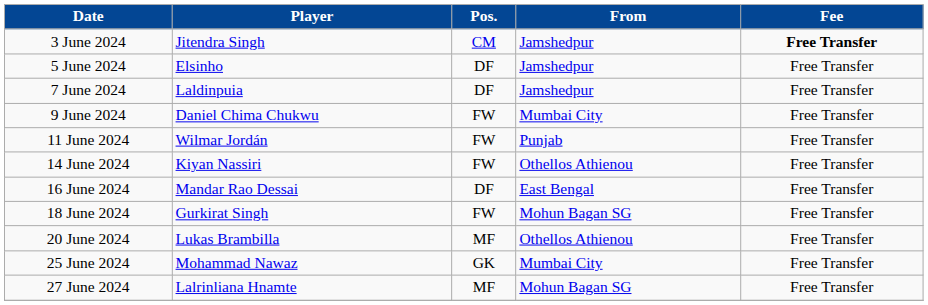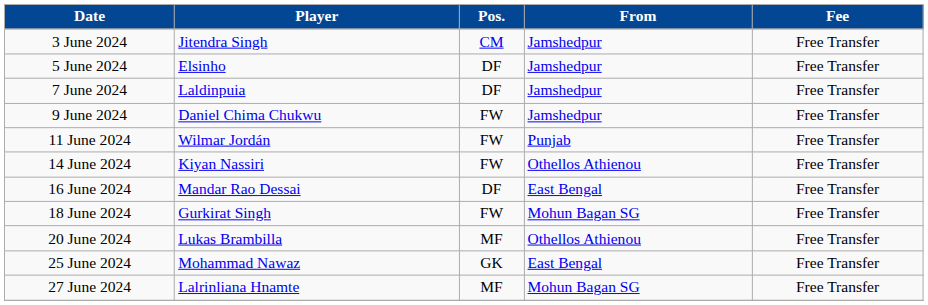 <table class="wikitable plainrowheaders sortable" style="text-align:center;width:75%;">
 <tr>
 <th scope="col" style="background-color:#034694;color:#FFFFFF">Date</th>
 <th scope="col" style="background-color:#034694;color:#FFFFFF">Player</th>
 <th scope="col" style="background-color:#034694;color:#FFFFFF">Pos.</th>
 <th scope="col" style="background-color:#034694;color:#FFFFFF">From</th>
 <th scope="col" style="background-color:#034694;color:#FFFFFF" data-sort-type="currency">Fee</th>
 </tr>
 <tr>
 <td>3 June 2024</td>
 <td align=left> <a href='#'>Jitendra Singh</a></td>
 <td><a href='#'>CM</a></td>
 <td align=left> <a href='#'>Jamshedpur</a></td>
-<td><strong>Free Transfer</strong></td>
+<td>Free Transfer</td>
 </tr>
 <tr>
 <td>5 June 2024</td>
 <td align=left> <a href='#'>Elsinho</a></td>
 <td>DF</td>
 <td align=left> <a href='#'>Jamshedpur</a></td>
 <td>Free Transfer</td>
 </tr>
 <tr>
 <td>7 June 2024</td>
 <td align=left> <a href='#'>Laldinpuia</a></td>
 <td>DF</td>
 <td align=left> <a href='#'>Jamshedpur</a></td>
 <td>Free Transfer</td>
 </tr>
 <tr>
 <td>9 June 2024</td>
 <td align=left> <a href='#'>Daniel Chima Chukwu</a></td>
 <td>FW</td>
-<td align=left> <a href='#'>Mumbai City</a></td>
+<td align=left> <a href='#'>Jamshedpur</a></td>
 <td>Free Transfer</td>
 </tr>
 <tr>
 <td>11 June 2024</td>
 <td align=left> <a href='#'>Wilmar Jordán</a></td>
 <td>FW</td>
 <td align=left> <a href='#'>Punjab</a></td>
 <td>Free Transfer</td>
 </tr>
 <tr>
 <td>14 June 2024</td>
 <td align=left> <a href='#'>Kiyan Nassiri</a></td>
 <td>FW</td>
 <td align=left> <a href='#'>Othellos Athienou</a></td>
 <td>Free Transfer</td>
 </tr>
 <tr>
 <td>16 June 2024</td>
 <td align=left> <a href='#'>Mandar Rao Dessai</a></td>
 <td>DF</td>
 <td align=left> <a href='#'>East Bengal</a></td>
 <td>Free Transfer</td>
 </tr>
 <tr>
 <td>18 June 2024</td>
 <td align=left> <a href='#'>Gurkirat Singh</a></td>
 <td>FW</td>
 <td align=left> <a href='#'>Mohun Bagan SG</a></td>
 <td>Free Transfer</td>
 </tr>
 <tr>
 <td>20 June 2024</td>
 <td align=left> <a href='#'>Lukas Brambilla</a></td>
 <td>MF</td>
 <td align=left> <a href='#'>Othellos Athienou</a></td>
 <td>Free Transfer</td>
 </tr>
 <tr>
 <td>25 June 2024</td>
 <td align=left> <a href='#'>Mohammad Nawaz</a></td>
 <td>GK</td>
-<td align=left> <a href='#'>Mumbai City</a></td>
+<td align=left> <a href='#'>East Bengal</a></td>
 <td>Free Transfer</td>
 </tr>
 <tr>
 <td>27 June 2024</td>
 <td align=left> <a href='#'>Lalrinliana Hnamte</a></td>
 <td>MF</td>
 <td align=left> <a href='#'>Mohun Bagan SG</a></td>
 <td>Free Transfer</td>
 </tr>
 <tr>
 </tr>
 </table>
